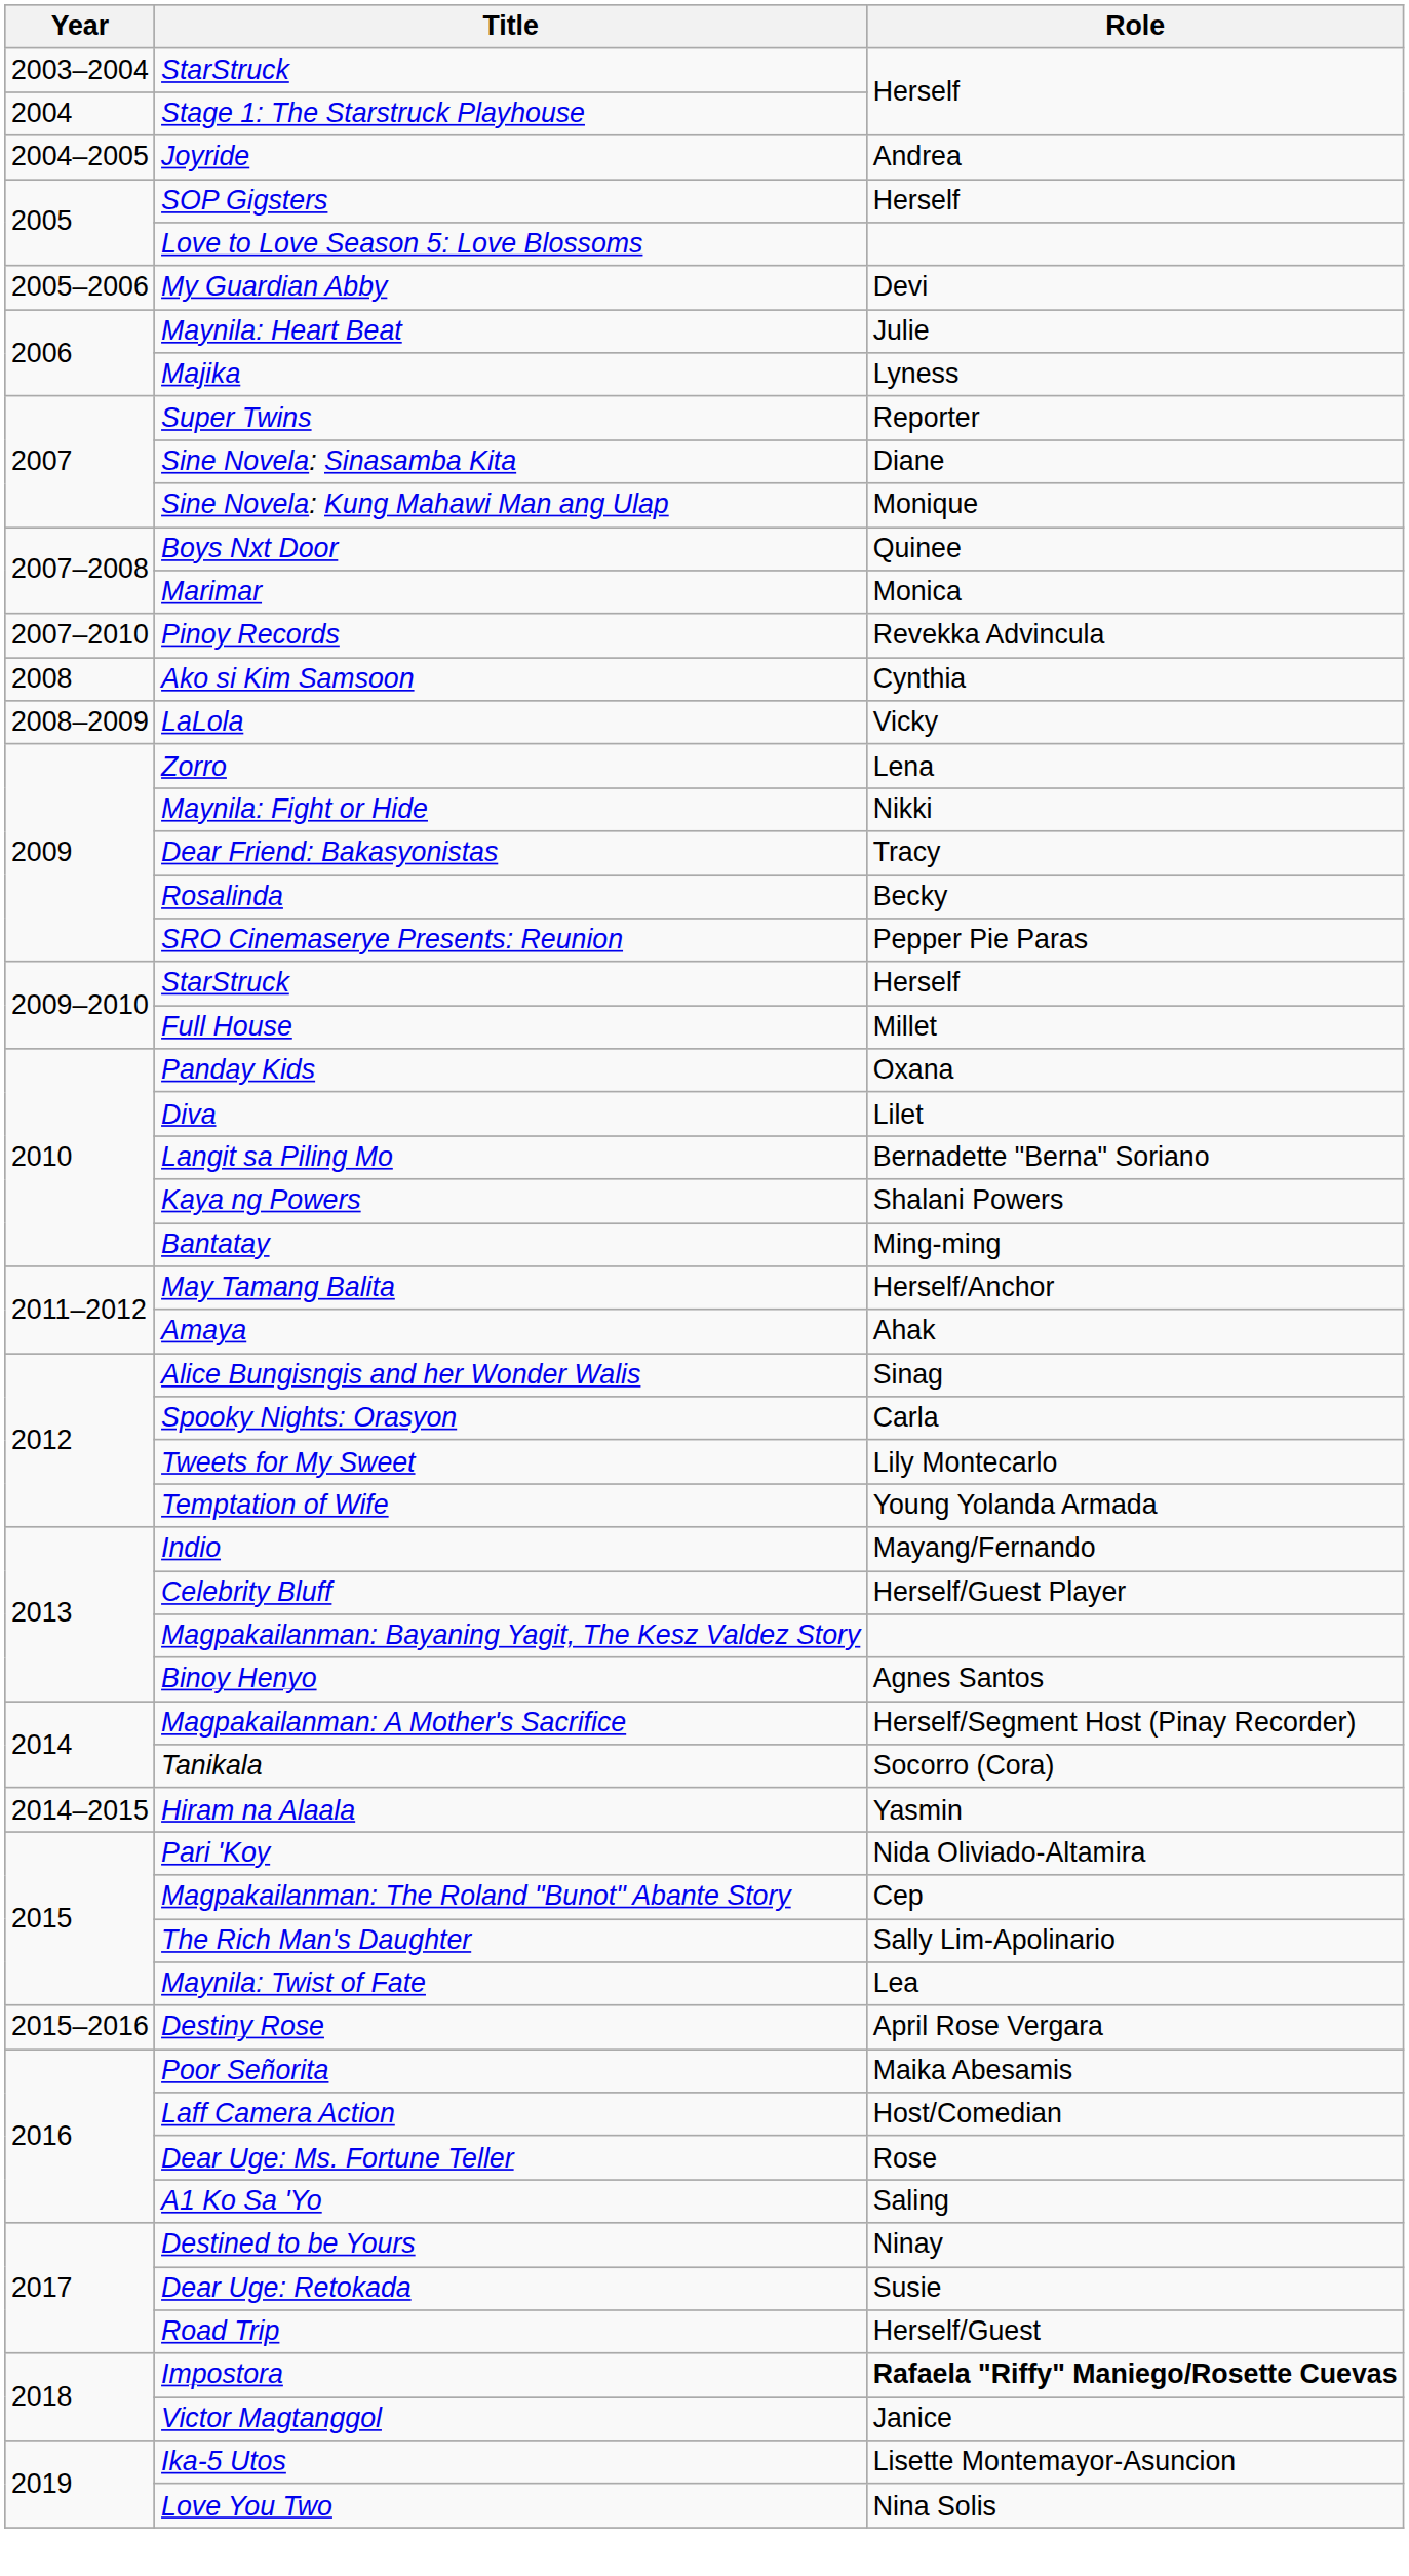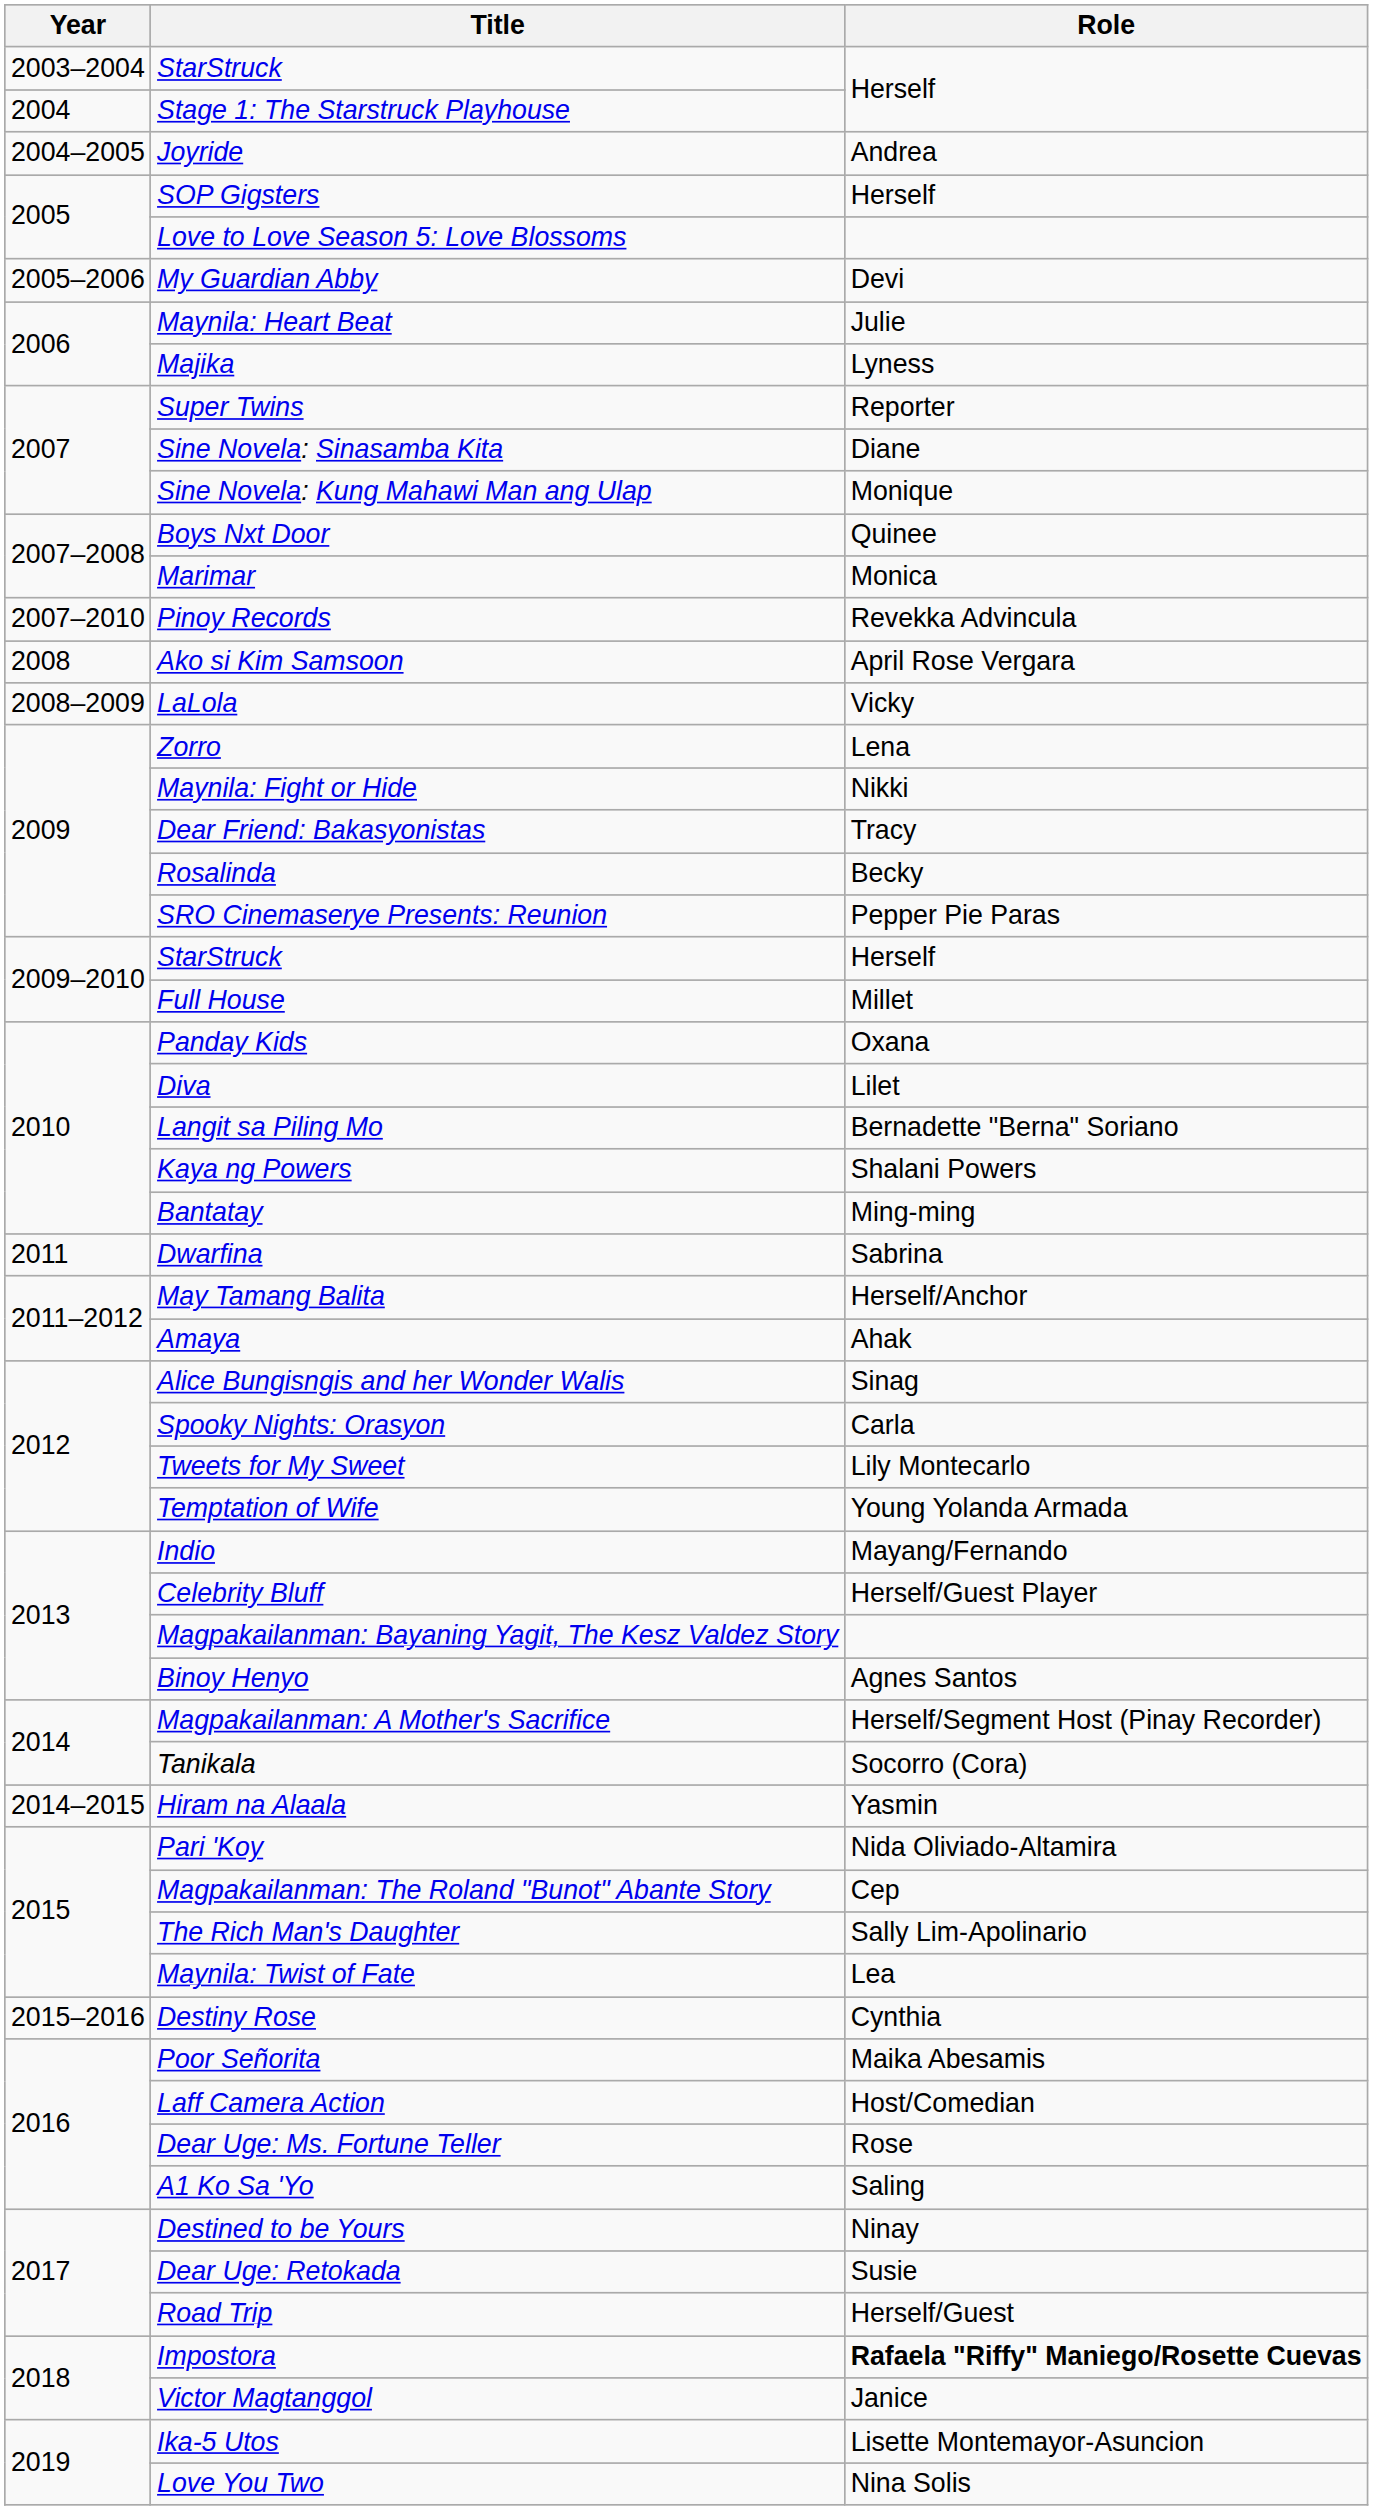 <table class="wikitable sortable">
 <tr>
 <th>Year</th>
 <th>Title</th>
 <th>Role</th>
 </tr>
 <tr>
 <td>2003–2004</td>
 <td><em><a href='#'>StarStruck</a></em></td>
 <td rowspan="2">Herself</td>
 </tr>
 <tr>
 <td>2004</td>
 <td><em><a href='#'>Stage 1: The Starstruck Playhouse</a></em></td>
 </tr>
 <tr>
 <td>2004–2005</td>
 <td><em><a href='#'>Joyride</a></em></td>
 <td>Andrea</td>
 </tr>
 <tr>
 <td rowspan="2">2005</td>
 <td><em><a href='#'>SOP Gigsters</a></em></td>
 <td>Herself</td>
 </tr>
 <tr>
 <td><em><a href='#'>Love to Love Season 5: Love Blossoms</a></em></td>
 <td></td>
 </tr>
 <tr>
 <td>2005–2006</td>
 <td><em><a href='#'>My Guardian Abby</a></em></td>
 <td>Devi</td>
 </tr>
 <tr>
 <td rowspan="2">2006</td>
 <td><em><a href='#'>Maynila: Heart Beat</a></em></td>
 <td>Julie</td>
 </tr>
 <tr>
 <td><em><a href='#'>Majika</a></em></td>
 <td>Lyness</td>
 </tr>
 <tr>
 <td rowspan="3">2007</td>
 <td><em><a href='#'>Super Twins</a></em></td>
 <td>Reporter</td>
 </tr>
 <tr>
 <td><em><a href='#'>Sine Novela</a>: <a href='#'>Sinasamba Kita</a></em></td>
 <td>Diane</td>
 </tr>
 <tr>
 <td><em><a href='#'>Sine Novela</a>: <a href='#'>Kung Mahawi Man ang Ulap</a></em></td>
 <td>Monique</td>
 </tr>
 <tr>
 <td rowspan="2">2007–2008</td>
 <td><em><a href='#'>Boys Nxt Door</a></em></td>
 <td>Quinee</td>
 </tr>
 <tr>
 <td><em><a href='#'>Marimar</a></em></td>
 <td>Monica</td>
 </tr>
 <tr>
 <td>2007–2010</td>
 <td><em><a href='#'>Pinoy Records</a></em></td>
 <td>Revekka Advincula</td>
 </tr>
 <tr>
 <td>2008</td>
 <td><em><a href='#'>Ako si Kim Samsoon</a></em></td>
-<td>Cynthia</td>
+<td>April Rose Vergara</td>
 </tr>
 <tr>
 <td>2008–2009</td>
 <td><em><a href='#'>LaLola</a></em></td>
 <td>Vicky</td>
 </tr>
 <tr>
 <td rowspan="5">2009</td>
 <td><em><a href='#'>Zorro</a></em></td>
 <td>Lena</td>
 </tr>
 <tr>
 <td><em><a href='#'>Maynila: Fight or Hide</a></em></td>
 <td>Nikki</td>
 </tr>
 <tr>
 <td><em><a href='#'>Dear Friend: Bakasyonistas</a></em></td>
 <td>Tracy</td>
 </tr>
 <tr>
 <td><em><a href='#'>Rosalinda</a></em></td>
 <td>Becky</td>
 </tr>
 <tr>
 <td><em><a href='#'>SRO Cinemaserye Presents: Reunion</a></em></td>
 <td>Pepper Pie Paras</td>
 </tr>
 <tr>
 <td rowspan="2">2009–2010</td>
 <td><em><a href='#'>StarStruck</a></em></td>
 <td>Herself</td>
 </tr>
 <tr>
 <td><em><a href='#'>Full House</a></em></td>
 <td>Millet</td>
 </tr>
 <tr>
 <td rowspan="5">2010</td>
 <td><em><a href='#'>Panday Kids</a></em></td>
 <td>Oxana</td>
 </tr>
 <tr>
 <td><em><a href='#'>Diva</a></em></td>
 <td>Lilet</td>
 </tr>
 <tr>
 <td><em><a href='#'>Langit sa Piling Mo</a></em></td>
 <td>Bernadette "Berna" Soriano</td>
 </tr>
 <tr>
 <td><em><a href='#'>Kaya ng Powers</a></em></td>
 <td>Shalani Powers</td>
 </tr>
 <tr>
 <td><em><a href='#'>Bantatay</a></em></td>
 <td>Ming-ming</td>
+</tr>
+<tr>
+<td>2011</td>
+<td><em><a href='#'>Dwarfina</a></em></td>
+<td>Sabrina</td>
 </tr>
 <tr>
 <td rowspan="2">2011–2012</td>
 <td><em><a href='#'>May Tamang Balita</a></em></td>
 <td>Herself/Anchor</td>
 </tr>
 <tr>
 <td><em><a href='#'>Amaya</a></em></td>
 <td>Ahak</td>
 </tr>
 <tr>
 <td rowspan="4">2012</td>
 <td><em><a href='#'>Alice Bungisngis and her Wonder Walis</a></em></td>
 <td>Sinag</td>
 </tr>
 <tr>
 <td><em><a href='#'>Spooky Nights: Orasyon</a></em></td>
 <td>Carla</td>
 </tr>
 <tr>
 <td><em><a href='#'>Tweets for My Sweet</a></em></td>
 <td>Lily Montecarlo</td>
 </tr>
 <tr>
 <td><em><a href='#'>Temptation of Wife</a></em></td>
 <td>Young Yolanda Armada</td>
 </tr>
 <tr>
 <td rowspan="4">2013</td>
 <td><em><a href='#'>Indio</a></em></td>
 <td>Mayang/Fernando</td>
 </tr>
 <tr>
 <td><em><a href='#'>Celebrity Bluff</a></em></td>
 <td>Herself/Guest Player</td>
 </tr>
 <tr>
 <td><em><a href='#'>Magpakailanman: Bayaning Yagit, The Kesz Valdez Story</a></em></td>
 </tr>
 <tr>
 <td><em><a href='#'>Binoy Henyo</a></em></td>
 <td>Agnes Santos</td>
 </tr>
 <tr>
 <td rowspan="2">2014</td>
 <td><em><a href='#'>Magpakailanman: A Mother's Sacrifice</a></em></td>
 <td>Herself/Segment Host (Pinay Recorder)</td>
 </tr>
 <tr>
 <td><em>Tanikala</em></td>
 <td>Socorro (Cora)</td>
 </tr>
 <tr>
 <td>2014–2015</td>
 <td><em><a href='#'>Hiram na Alaala</a></em></td>
 <td>Yasmin</td>
 </tr>
 <tr>
 <td rowspan="4">2015</td>
 <td><em><a href='#'>Pari 'Koy</a></em></td>
 <td>Nida Oliviado-Altamira</td>
 </tr>
 <tr>
 <td><em><a href='#'>Magpakailanman: The Roland "Bunot" Abante Story</a></em></td>
 <td>Cep</td>
 </tr>
 <tr>
 <td><em><a href='#'>The Rich Man's Daughter</a></em></td>
 <td>Sally Lim-Apolinario</td>
 </tr>
 <tr>
 <td><em><a href='#'>Maynila: Twist of Fate</a></em></td>
 <td>Lea</td>
 </tr>
 <tr>
 <td>2015–2016</td>
 <td><em><a href='#'>Destiny Rose</a></em></td>
-<td>April Rose Vergara</td>
+<td>Cynthia</td>
 </tr>
 <tr>
 <td rowspan="4">2016</td>
 <td><em><a href='#'>Poor Señorita</a></em></td>
 <td>Maika Abesamis</td>
 </tr>
 <tr>
 <td><em><a href='#'>Laff Camera Action</a></em></td>
 <td>Host/Comedian</td>
 </tr>
 <tr>
 <td><em><a href='#'>Dear Uge: Ms. Fortune Teller</a></em></td>
 <td>Rose</td>
 </tr>
 <tr>
 <td><em><a href='#'>A1 Ko Sa 'Yo</a></em></td>
 <td>Saling</td>
 </tr>
 <tr>
 <td rowspan="3">2017</td>
 <td><em><a href='#'>Destined to be Yours</a></em></td>
 <td>Ninay</td>
 </tr>
 <tr>
 <td><em><a href='#'>Dear Uge: Retokada</a></em></td>
 <td>Susie</td>
 </tr>
 <tr>
 <td><em><a href='#'>Road Trip</a></em></td>
 <td>Herself/Guest</td>
 </tr>
 <tr>
 <td rowspan="2">2018</td>
 <td><em><a href='#'>Impostora</a></em></td>
 <td><strong>Rafaela "Riffy" Maniego/Rosette Cuevas</strong></td>
 </tr>
 <tr>
 <td><em><a href='#'>Victor Magtanggol</a></em></td>
 <td>Janice</td>
 </tr>
 <tr>
 <td rowspan="2">2019</td>
 <td><em><a href='#'>Ika-5 Utos</a></em></td>
 <td>Lisette Montemayor-Asuncion</td>
 </tr>
 <tr>
 <td><em><a href='#'>Love You Two</a></em></td>
 <td>Nina Solis</td>
 </tr>
 </table>
